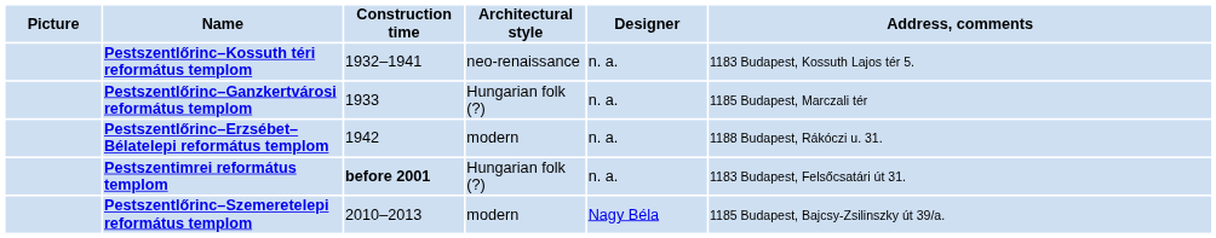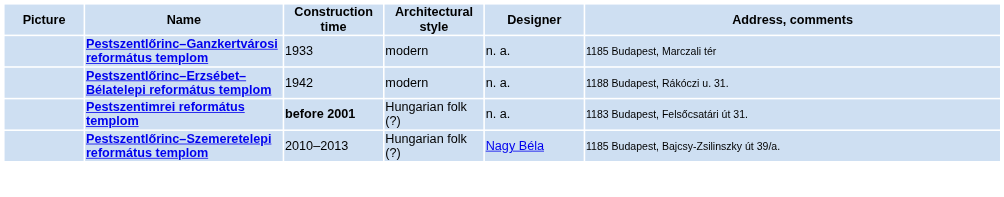 <table width="100%">
 <tr>
 <th bgcolor="#CEDFF2" width="8%">Picture</th>
 <th bgcolor="#CEDFF2" width="20%">Name</th>
 <th bgcolor="#CEDFF2" width="10%">Construction time</th>
 <th bgcolor="#CEDFF2" width="10%">Architectural style</th>
 <th bgcolor="#CEDFF2" width="10%">Designer</th>
 <th bgcolor="#CEDFF2" width="42%">Address, comments</th>
 </tr>
 <tr>
 <td bgcolor="#CEDFF2"></td>
-<td bgcolor="#CEDFF2"><strong><a href='#'>Pestszentlőrinc–Kossuth téri református templom</a></strong></td>
-<td bgcolor="#CEDFF2">1932–1941</td>
-<td bgcolor="#CEDFF2">neo-renaissance</td>
-<td bgcolor="#CEDFF2">n. a.</td>
-<td bgcolor="#CEDFF2"><small>1183 Budapest, Kossuth Lajos tér 5. </small></td>
-</tr>
-<tr>
-<td bgcolor="#CEDFF2"></td>
 <td bgcolor="#CEDFF2"><strong><a href='#'>Pestszentlőrinc–Ganzkertvárosi református templom</a></strong></td>
 <td bgcolor="#CEDFF2">1933</td>
-<td bgcolor="#CEDFF2">Hungarian folk (?)</td>
+<td bgcolor="#CEDFF2">modern</td>
 <td bgcolor="#CEDFF2">n. a.</td>
 <td bgcolor="#CEDFF2"><small>1185 Budapest, Marczali tér</small></td>
 </tr>
 <tr>
 <td bgcolor="#CEDFF2"></td>
 <td bgcolor="#CEDFF2"><strong><a href='#'>Pestszentlőrinc–Erzsébet–Bélatelepi református templom</a></strong></td>
 <td bgcolor="#CEDFF2">1942</td>
 <td bgcolor="#CEDFF2">modern</td>
 <td bgcolor="#CEDFF2">n. a.</td>
 <td bgcolor="#CEDFF2"><small>1188 Budapest, Rákóczi u. 31.</small></td>
 </tr>
 <tr>
 <td bgcolor="#CEDFF2"></td>
 <td bgcolor="#CEDFF2"><strong><a href='#'>Pestszentimrei református templom</a></strong></td>
 <td bgcolor="#CEDFF2"><strong>before 2001</strong></td>
 <td bgcolor="#CEDFF2">Hungarian folk (?)</td>
 <td bgcolor="#CEDFF2">n. a.</td>
 <td bgcolor="#CEDFF2"><small>1183 Budapest, Felsőcsatári út 31.</small></td>
 </tr>
 <tr>
 <td bgcolor="#CEDFF2"></td>
 <td bgcolor="#CEDFF2"><strong><a href='#'>Pestszentlőrinc–Szemeretelepi református templom</a></strong></td>
 <td bgcolor="#CEDFF2">2010–2013</td>
-<td bgcolor="#CEDFF2">modern</td>
+<td bgcolor="#CEDFF2">Hungarian folk (?)</td>
 <td bgcolor="#CEDFF2"><a href='#'>Nagy Béla</a></td>
 <td bgcolor="#CEDFF2"><small>1185 Budapest, Bajcsy-Zsilinszky út 39/a.</small></td>
 </tr>
 </table>
